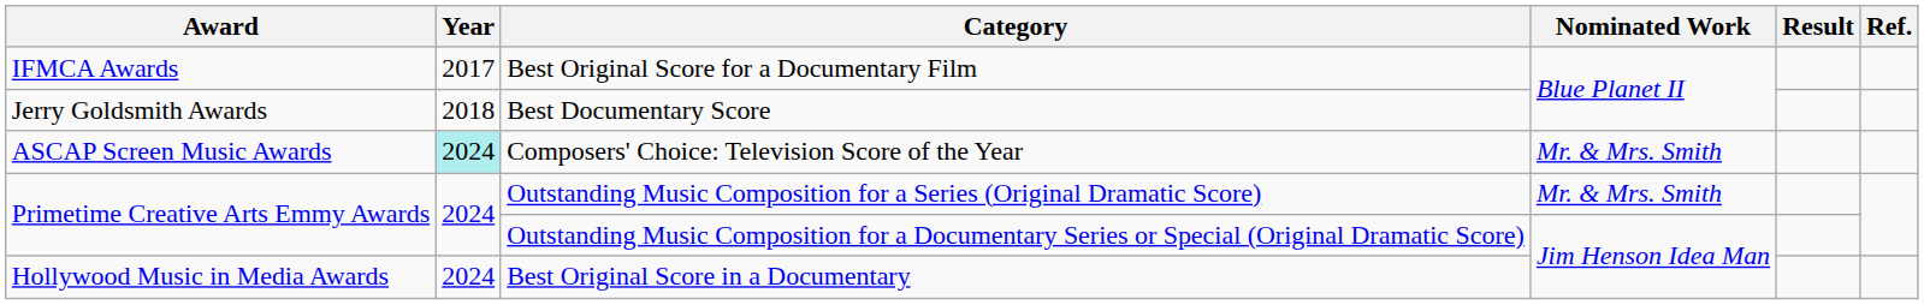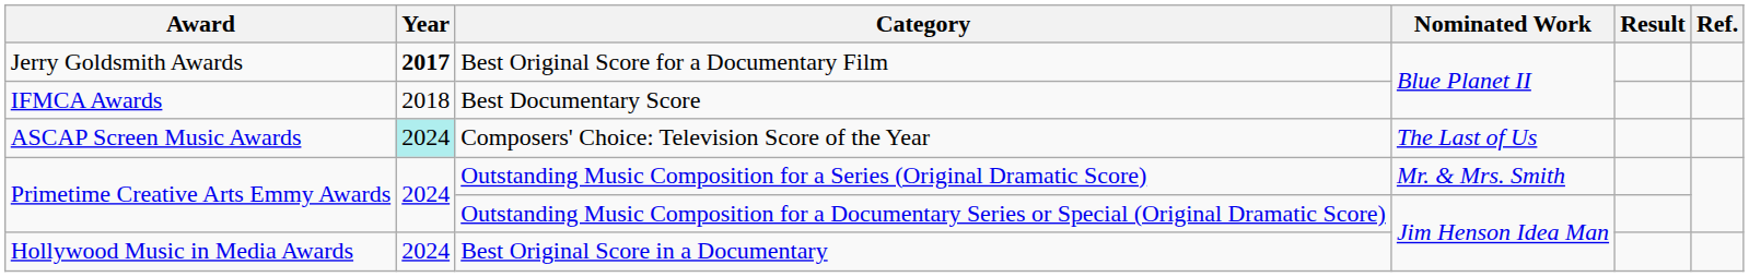 <table class="wikitable">
 <tr>
 <th>Award</th>
 <th>Year</th>
 <th>Category</th>
 <th>Nominated Work</th>
 <th>Result</th>
 <th>Ref.</th>
 </tr>
 <tr>
-<td><a href='#'>IFMCA Awards</a></td>
-<td>2017</td>
+<td>Jerry Goldsmith Awards</td>
+<td><strong>2017</strong></td>
 <td>Best Original Score for a Documentary Film</td>
 <td rowspan="2"><em><a href='#'>Blue Planet II</a></em></td>
 <td></td>
 <td align="center"></td>
 </tr>
 <tr>
-<td>Jerry Goldsmith Awards</td>
+<td><a href='#'>IFMCA Awards</a></td>
 <td>2018</td>
 <td>Best Documentary Score</td>
 <td></td>
 <td align="center"></td>
 </tr>
 <tr>
 <td><a href='#'>ASCAP Screen Music Awards</a></td>
 <td style="background: paleturquoise;">2024</td>
 <td>Composers' Choice: Television Score of the Year</td>
-<td><em><a href='#'>Mr. & Mrs. Smith</a></em> </td>
+<td><em><a href='#'>The Last of Us</a></em></td>
 <td></td>
 <td align="center"></td>
 </tr>
 <tr>
 <td rowspan="2"><a href='#'>Primetime Creative Arts Emmy Awards</a></td>
 <td rowspan="2"><a href='#'>2024</a></td>
 <td><a href='#'>Outstanding Music Composition for a Series (Original Dramatic Score)</a></td>
 <td><em><a href='#'>Mr. & Mrs. Smith</a></em> </td>
 <td></td>
 <td align="center" rowspan="2"></td>
 </tr>
 <tr>
 <td><a href='#'>Outstanding Music Composition for a Documentary Series or Special (Original Dramatic Score)</a></td>
 <td rowspan="2"><em><a href='#'>Jim Henson Idea Man</a></em></td>
 <td></td>
 </tr>
 <tr>
 <td><a href='#'>Hollywood Music in Media Awards</a></td>
 <td><a href='#'>2024</a></td>
 <td><a href='#'>Best Original Score in a Documentary</a></td>
 <td></td>
 <td align="center"></td>
 </tr>
 </table>
